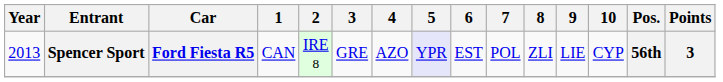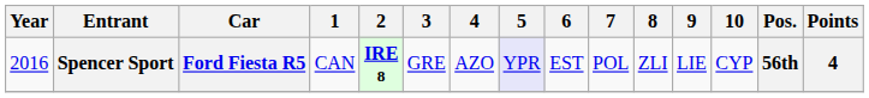 <table class="wikitable" border="1" style="text-align:center; font-size:90%;">
 <tr>
 <th>Year</th>
 <th>Entrant</th>
 <th>Car</th>
 <th>1</th>
 <th>2</th>
 <th>3</th>
 <th>4</th>
 <th>5</th>
 <th>6</th>
 <th>7</th>
 <th>8</th>
 <th>9</th>
 <th>10</th>
 <th>Pos.</th>
 <th>Points</th>
 </tr>
 <tr>
-<td><a href='#'>2013</a></td>
+<td><a href='#'>2016</a></td>
 <th> Spencer Sport</th>
 <th><a href='#'>Ford Fiesta R5</a></th>
 <td><a href='#'>CAN</a></td>
-<td style="background:#dfffdf;"><a href='#'>IRE</a><br><small>8</small></td>
+<td style="background:#dfffdf;"><strong><a href='#'>IRE</a><br><small>8</small></strong></td>
 <td><a href='#'>GRE</a></td>
 <td><a href='#'>AZO</a></td>
 <td style="background: lavender;"><a href='#'>YPR</a></td>
 <td><a href='#'>EST</a></td>
 <td><a href='#'>POL</a></td>
 <td><a href='#'>ZLI</a></td>
 <td><a href='#'>LIE</a></td>
 <td><a href='#'>CYP</a></td>
 <th>56th</th>
-<th>3</th>
+<th>4</th>
 </tr>
 <tr>
 </tr>
 </table>
